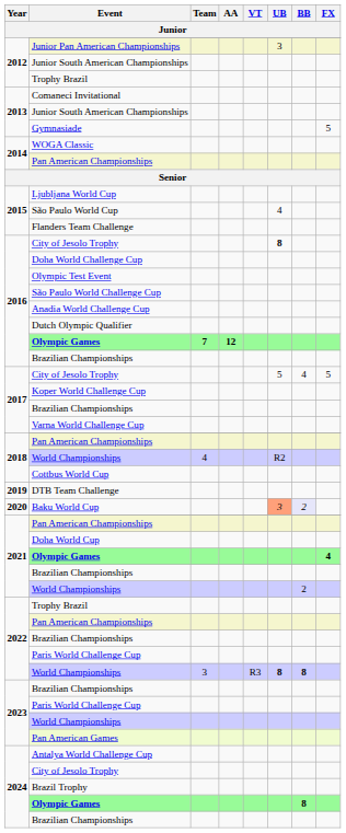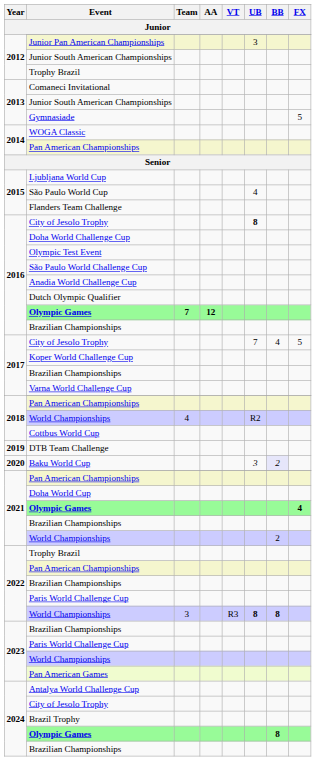 <table class="wikitable" style="text-align:center; font-size:95%;">
 <tr>
 <th align=center>Year</th>
 <th align=center>Event</th>
 <th style="width:30px;">Team</th>
 <th style="width:30px;">AA</th>
 <th style="width:30px;"><a href='#'>VT</a></th>
 <th style="width:30px;"><a href='#'>UB</a></th>
 <th style="width:30px;"><a href='#'>BB</a></th>
 <th style="width:30px;"><a href='#'>FX</a></th>
 </tr>
 <tr>
 <th colspan="8"><strong>Junior</strong></th>
 </tr>
 <tr>
 <td rowspan="4"><strong>2012</strong></td>
 </tr>
 <tr bgcolor=#F5F6CE>
 <td align=left><a href='#'>Junior Pan American Championships</a></td>
 <td></td>
 <td></td>
 <td></td>
 <td>3</td>
 <td></td>
 <td></td>
 </tr>
 <tr>
 <td align=left>Junior South American Championships</td>
 <td></td>
 <td></td>
 <td></td>
 <td></td>
 <td></td>
 <td></td>
 </tr>
 <tr>
 <td align=left>Trophy Brazil</td>
 <td></td>
 <td></td>
 <td></td>
 <td></td>
 <td></td>
 <td></td>
 </tr>
 <tr>
 <td rowspan="3"><strong>2013</strong></td>
 <td align=left>Comaneci Invitational</td>
 <td></td>
 <td></td>
 <td></td>
 <td></td>
 <td></td>
 <td></td>
 </tr>
 <tr>
 <td align=left>Junior South American Championships</td>
 <td></td>
 <td></td>
 <td></td>
 <td></td>
 <td></td>
 <td></td>
 </tr>
 <tr>
 <td align=left><a href='#'>Gymnasiade</a></td>
 <td></td>
 <td></td>
 <td></td>
 <td></td>
 <td></td>
 <td>5</td>
 </tr>
 <tr>
 <td rowspan="2"><strong>2014</strong></td>
 <td align=left><a href='#'>WOGA Classic</a></td>
 <td></td>
 <td></td>
 <td></td>
 <td></td>
 <td></td>
 <td></td>
 </tr>
 <tr bgcolor=#F5F6CE>
 <td align=left><a href='#'>Pan American Championships</a></td>
 <td></td>
 <td></td>
 <td></td>
 <td></td>
 <td></td>
 <td></td>
 </tr>
 <tr>
 <th colspan="8"><strong>Senior</strong></th>
 </tr>
 <tr>
 <td rowspan="3"><strong>2015</strong></td>
 <td align=left><a href='#'>Ljubljana World Cup</a></td>
 <td></td>
 <td></td>
 <td></td>
 <td></td>
 <td></td>
 <td></td>
 </tr>
 <tr>
 <td align=left>São Paulo World Cup</td>
 <td></td>
 <td></td>
 <td></td>
 <td>4</td>
 <td></td>
 <td></td>
 </tr>
 <tr>
 <td align=left>Flanders Team Challenge</td>
 <td></td>
 <td></td>
 <td></td>
 <td></td>
 <td></td>
 <td></td>
 </tr>
 <tr>
 <td rowspan="8"><strong>2016</strong></td>
 <td align=left><a href='#'>City of Jesolo Trophy</a></td>
 <td></td>
 <td></td>
 <td></td>
 <td><strong>8</strong></td>
 <td></td>
 <td></td>
 </tr>
 <tr>
 <td align=left><a href='#'>Doha World Challenge Cup</a></td>
 <td></td>
 <td></td>
 <td></td>
 <td></td>
 <td></td>
 <td></td>
 </tr>
 <tr>
 <td align=left><a href='#'>Olympic Test Event</a></td>
 <td></td>
 <td></td>
 <td></td>
 <td></td>
 <td></td>
 <td></td>
 </tr>
 <tr>
 <td align=left><a href='#'>São Paulo World Challenge Cup</a></td>
 <td></td>
 <td></td>
 <td></td>
 <td></td>
 <td></td>
 <td></td>
 </tr>
 <tr>
 <td align=left><a href='#'>Anadia World Challenge Cup</a></td>
 <td></td>
 <td></td>
 <td></td>
 <td></td>
 <td></td>
 <td></td>
 </tr>
 <tr>
 <td align=left>Dutch Olympic Qualifier</td>
 <td></td>
 <td></td>
 <td></td>
 <td></td>
 <td></td>
 <td></td>
 </tr>
 <tr style="background:#98fb98;">
 <td align=left><strong><a href='#'>Olympic Games</a></strong></td>
 <td><strong>7</strong></td>
 <td><strong>12</strong></td>
 <td></td>
 <td></td>
 <td></td>
 <td></td>
 </tr>
 <tr>
 <td align=left>Brazilian Championships</td>
 <td></td>
 <td></td>
 <td></td>
 <td></td>
 <td></td>
 <td></td>
 </tr>
 <tr>
 <td rowspan="4"><strong>2017</strong></td>
 <td align=left><a href='#'>City of Jesolo Trophy</a></td>
 <td></td>
 <td></td>
 <td></td>
-<td>5</td>
+<td>7</td>
 <td>4</td>
 <td>5</td>
 </tr>
 <tr>
 <td align=left><a href='#'>Koper World Challenge Cup</a></td>
 <td></td>
 <td></td>
 <td></td>
 <td></td>
 <td></td>
 <td></td>
 </tr>
 <tr>
 <td align=left>Brazilian Championships</td>
 <td></td>
 <td></td>
 <td></td>
 <td></td>
 <td></td>
 <td></td>
 </tr>
 <tr>
 <td align=left><a href='#'>Varna World Challenge Cup</a></td>
 <td></td>
 <td></td>
 <td></td>
 <td></td>
 <td></td>
 <td></td>
 </tr>
 <tr>
 <td rowspan="4"><strong>2018</strong></td>
 </tr>
 <tr style="background:#F5F6CE">
 <td align=left><a href='#'>Pan American Championships</a></td>
 <td></td>
 <td></td>
 <td></td>
 <td></td>
 <td></td>
 <td></td>
 </tr>
 <tr bgcolor=#CCCCFF>
 <td align=left><a href='#'>World Championships</a></td>
 <td>4</td>
 <td></td>
 <td></td>
 <td>R2</td>
 <td></td>
 <td></td>
 </tr>
 <tr>
 <td align=left><a href='#'>Cottbus World Cup</a></td>
 <td></td>
 <td></td>
 <td></td>
 <td></td>
 <td></td>
 <td></td>
 </tr>
 <tr>
 <td rowspan="1"><strong>2019</strong></td>
 <td align=left>DTB Team Challenge</td>
 <td></td>
 <td></td>
 <td></td>
 <td></td>
 <td></td>
 <td></td>
 </tr>
 <tr>
 <td rowspan="1"><strong>2020</strong></td>
 <td align=left><a href='#'>Baku World Cup</a></td>
 <td></td>
 <td></td>
 <td></td>
-<td style="background: lightsalmon;"><em>3</em></td>
+<td><em>3</em></td>
 <td style="background: lavender;"><em>2</em></td>
 <td></td>
 </tr>
 <tr>
 <td rowspan="6"><strong>2021</strong></td>
 </tr>
 <tr style="background:#F5F6CE">
 <td align=left><a href='#'>Pan American Championships</a></td>
 <td></td>
 <td></td>
 <td></td>
 <td></td>
 <td></td>
 <td></td>
 </tr>
 <tr>
 <td align=left><a href='#'>Doha World Cup</a></td>
 <td></td>
 <td></td>
 <td></td>
 <td></td>
 <td></td>
 <td></td>
 </tr>
 <tr bgcolor=98FB98>
 <td align=left><strong><a href='#'>Olympic Games</a></strong></td>
 <td></td>
 <td></td>
 <td></td>
 <td></td>
 <td></td>
 <td><strong>4</strong></td>
 </tr>
 <tr>
 <td align=left>Brazilian Championships</td>
 <td></td>
 <td></td>
 <td></td>
 <td></td>
 <td></td>
 <td></td>
 </tr>
 <tr bgcolor=#CCCCFF>
 <td align=left><a href='#'>World Championships</a></td>
 <td></td>
 <td></td>
 <td></td>
 <td></td>
 <td>2</td>
 <td></td>
 </tr>
 <tr>
 <td rowspan="5"><strong>2022</strong></td>
 <td align=left>Trophy Brazil</td>
 <td></td>
 <td></td>
 <td></td>
 <td></td>
 <td></td>
 <td></td>
 </tr>
 <tr bgcolor=#F5F6CE>
 <td align=left><a href='#'>Pan American Championships</a></td>
 <td></td>
 <td></td>
 <td></td>
 <td></td>
 <td></td>
 <td></td>
 </tr>
 <tr>
 <td align=left>Brazilian Championships</td>
 <td></td>
 <td></td>
 <td></td>
 <td></td>
 <td></td>
 <td></td>
 </tr>
 <tr>
 <td align=left><a href='#'>Paris World Challenge Cup</a></td>
 <td></td>
 <td></td>
 <td></td>
 <td></td>
 <td></td>
 <td></td>
 </tr>
 <tr bgcolor=#CCCCFF>
 <td align=left><a href='#'>World Championships</a></td>
 <td>3</td>
 <td></td>
 <td>R3</td>
 <td><strong>8</strong></td>
 <td><strong>8</strong></td>
 <td></td>
 </tr>
 <tr>
 <td rowspan="4"><strong>2023</strong></td>
 <td align=left>Brazilian Championships</td>
 <td></td>
 <td></td>
 <td></td>
 <td></td>
 <td></td>
 <td></td>
 </tr>
 <tr>
 <td align=left><a href='#'>Paris World Challenge Cup</a></td>
 <td></td>
 <td></td>
 <td></td>
 <td></td>
 <td></td>
 <td></td>
 </tr>
 <tr bgcolor=#CCCCFF>
 <td align=left><a href='#'>World Championships</a></td>
 <td></td>
 <td></td>
 <td></td>
 <td></td>
 <td></td>
 <td></td>
 </tr>
 <tr bgcolor=#f0fccf>
 <td align=left><a href='#'>Pan American Games</a></td>
 <td></td>
 <td></td>
 <td></td>
 <td></td>
 <td></td>
 <td></td>
 </tr>
 <tr>
 <td rowspan="5"><strong>2024</strong></td>
 <td align=left><a href='#'>Antalya World Challenge Cup</a></td>
 <td></td>
 <td></td>
 <td></td>
 <td></td>
 <td></td>
 <td></td>
 </tr>
 <tr>
 <td align=left><a href='#'>City of Jesolo Trophy</a></td>
 <td></td>
 <td></td>
 <td></td>
 <td></td>
 <td></td>
 <td></td>
 </tr>
 <tr>
 <td align=left>Brazil Trophy</td>
 <td></td>
 <td></td>
 <td></td>
 <td></td>
 <td></td>
 <td></td>
 </tr>
 <tr bgcolor=98FB98>
 <td align=left><strong><a href='#'>Olympic Games</a></strong></td>
 <td></td>
 <td></td>
 <td></td>
 <td></td>
 <td><strong>8</strong></td>
 <td></td>
 </tr>
 <tr>
 <td align=left>Brazilian Championships</td>
 <td></td>
 <td></td>
 <td></td>
 <td></td>
 <td></td>
 <td></td>
 </tr>
 </table>
